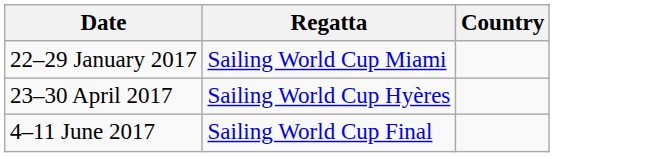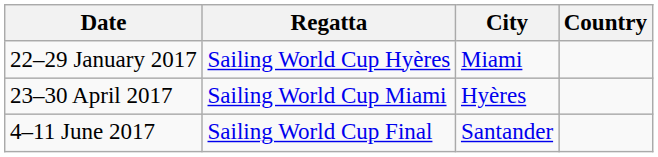 <table class="wikitable">
 <tr>
 <th>Date</th>
 <th>Regatta</th>
+<th>City</th>
 <th>Country</th>
 </tr>
 <tr>
 <td>22–29 January 2017</td>
-<td><a href='#'>Sailing World Cup Miami</a></td>
+<td><a href='#'>Sailing World Cup Hyères</a></td>
+<td><a href='#'>Miami</a></td>
 <td></td>
 </tr>
 <tr>
 <td>23–30 April 2017</td>
-<td><a href='#'>Sailing World Cup Hyères</a></td>
+<td><a href='#'>Sailing World Cup Miami</a></td>
+<td><a href='#'>Hyères</a></td>
 <td></td>
 </tr>
 <tr>
 <td>4–11 June 2017</td>
 <td><a href='#'>Sailing World Cup Final</a></td>
+<td><a href='#'>Santander</a></td>
 <td></td>
 </tr>
 </table>
